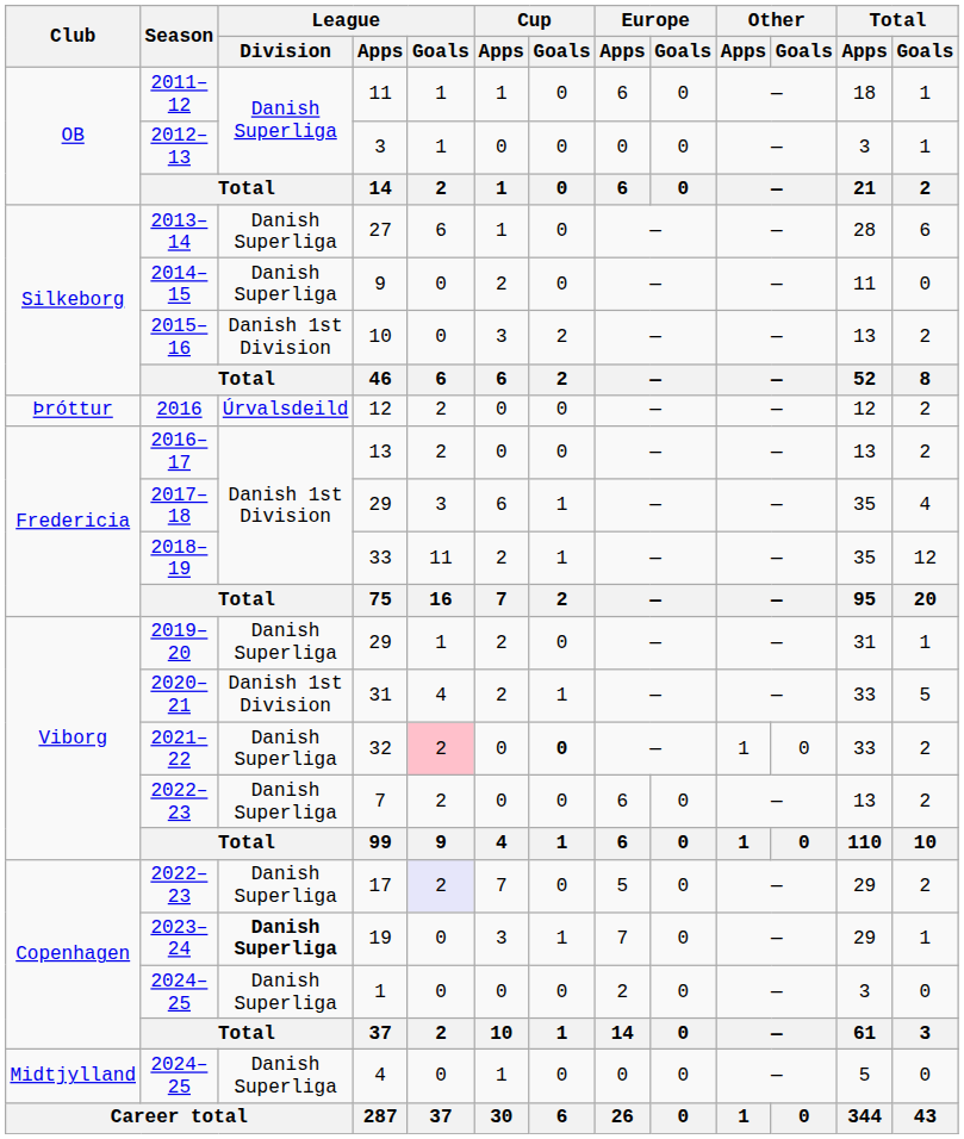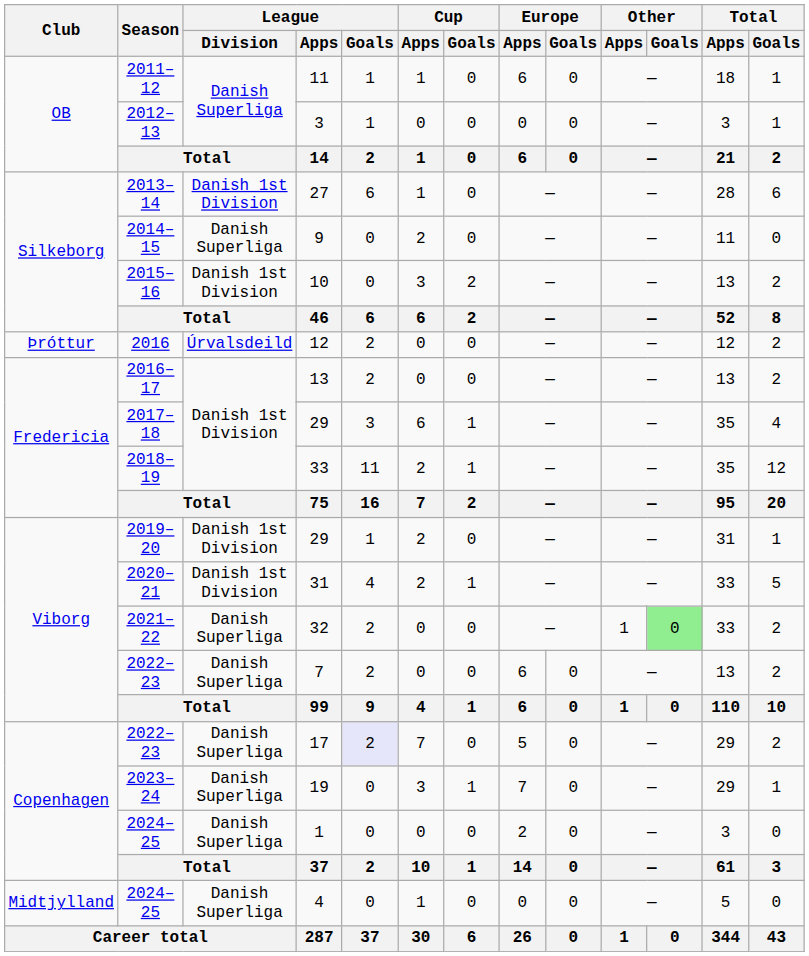 <table class="wikitable" style="text-align:center">
 <tr>
 <th rowspan="2">Club</th>
 <th rowspan="2">Season</th>
 <th colspan="3">League</th>
 <th colspan="2">Cup</th>
 <th colspan="2">Europe</th>
 <th colspan="2">Other</th>
 <th colspan="2">Total</th>
 </tr>
 <tr>
 <th>Division</th>
 <th>Apps</th>
 <th>Goals</th>
 <th>Apps</th>
 <th>Goals</th>
 <th>Apps</th>
 <th>Goals</th>
 <th>Apps</th>
 <th>Goals</th>
 <th>Apps</th>
 <th>Goals</th>
 </tr>
 <tr>
 <td rowspan="3"><a href='#'>OB</a></td>
 <td><a href='#'>2011–12</a></td>
 <td rowspan="2"><a href='#'>Danish Superliga</a></td>
 <td>11</td>
 <td>1</td>
 <td>1</td>
 <td>0</td>
 <td>6</td>
 <td>0</td>
 <td colspan="2">—</td>
 <td>18</td>
 <td>1</td>
 </tr>
 <tr>
 <td><a href='#'>2012–13</a></td>
 <td>3</td>
 <td>1</td>
 <td>0</td>
 <td>0</td>
 <td>0</td>
 <td>0</td>
 <td colspan="2">—</td>
 <td>3</td>
 <td>1</td>
 </tr>
 <tr>
 <th colspan="2">Total</th>
 <th>14</th>
 <th>2</th>
 <th>1</th>
 <th>0</th>
 <th>6</th>
 <th>0</th>
 <th colspan="2">—</th>
 <th>21</th>
 <th>2</th>
 </tr>
 <tr>
 <td rowspan="4"><a href='#'>Silkeborg</a></td>
 <td><a href='#'>2013–14</a></td>
-<td>Danish Superliga</td>
+<td><a href='#'>Danish 1st Division</a></td>
 <td>27</td>
 <td>6</td>
 <td>1</td>
 <td>0</td>
 <td colspan="2">—</td>
 <td colspan="2">—</td>
 <td>28</td>
 <td>6</td>
 </tr>
 <tr>
 <td><a href='#'>2014–15</a></td>
 <td>Danish Superliga</td>
 <td>9</td>
 <td>0</td>
 <td>2</td>
 <td>0</td>
 <td colspan="2">—</td>
 <td colspan="2">—</td>
 <td>11</td>
 <td>0</td>
 </tr>
 <tr>
 <td><a href='#'>2015–16</a></td>
 <td>Danish 1st Division</td>
 <td>10</td>
 <td>0</td>
 <td>3</td>
 <td>2</td>
 <td colspan="2">—</td>
 <td colspan="2">—</td>
 <td>13</td>
 <td>2</td>
 </tr>
 <tr>
 <th colspan="2">Total</th>
 <th>46</th>
 <th>6</th>
 <th>6</th>
 <th>2</th>
 <th colspan="2">—</th>
 <th colspan="2">—</th>
 <th>52</th>
 <th>8</th>
 </tr>
 <tr>
 <td><a href='#'>Þróttur</a></td>
 <td><a href='#'>2016</a></td>
 <td><a href='#'>Úrvalsdeild</a></td>
 <td>12</td>
 <td>2</td>
 <td>0</td>
 <td>0</td>
 <td colspan="2">—</td>
 <td colspan="2">—</td>
 <td>12</td>
 <td>2</td>
 </tr>
 <tr>
 <td rowspan="4"><a href='#'>Fredericia</a></td>
 <td><a href='#'>2016–17</a></td>
 <td rowspan="3">Danish 1st Division</td>
 <td>13</td>
 <td>2</td>
 <td>0</td>
 <td>0</td>
 <td colspan="2">—</td>
 <td colspan="2">—</td>
 <td>13</td>
 <td>2</td>
 </tr>
 <tr>
 <td><a href='#'>2017–18</a></td>
 <td>29</td>
 <td>3</td>
 <td>6</td>
 <td>1</td>
 <td colspan="2">—</td>
 <td colspan="2">—</td>
 <td>35</td>
 <td>4</td>
 </tr>
 <tr>
 <td><a href='#'>2018–19</a></td>
 <td>33</td>
 <td>11</td>
 <td>2</td>
 <td>1</td>
 <td colspan="2">—</td>
 <td colspan="2">—</td>
 <td>35</td>
 <td>12</td>
 </tr>
 <tr>
 <th colspan="2">Total</th>
 <th>75</th>
 <th>16</th>
 <th>7</th>
 <th>2</th>
 <th colspan="2">—</th>
 <th colspan="2">—</th>
 <th>95</th>
 <th>20</th>
 </tr>
 <tr>
 <td rowspan="5"><a href='#'>Viborg</a></td>
 <td><a href='#'>2019–20</a></td>
-<td>Danish Superliga</td>
+<td>Danish 1st Division</td>
 <td>29</td>
 <td>1</td>
 <td>2</td>
 <td>0</td>
 <td colspan="2">—</td>
 <td colspan="2">—</td>
 <td>31</td>
 <td>1</td>
 </tr>
 <tr>
 <td><a href='#'>2020–21</a></td>
 <td>Danish 1st Division</td>
 <td>31</td>
 <td>4</td>
 <td>2</td>
 <td>1</td>
 <td colspan="2">—</td>
 <td colspan="2">—</td>
 <td>33</td>
 <td>5</td>
 </tr>
 <tr>
 <td><a href='#'>2021–22</a></td>
 <td>Danish Superliga</td>
 <td>32</td>
-<td style="background: pink;">2</td>
+<td>2</td>
 <td>0</td>
-<td><strong>0</strong></td>
+<td>0</td>
 <td colspan="2">—</td>
 <td>1</td>
-<td>0</td>
+<td style="background: lightgreen;">0</td>
 <td>33</td>
 <td>2</td>
 </tr>
 <tr>
 <td><a href='#'>2022–23</a></td>
 <td>Danish Superliga</td>
 <td>7</td>
 <td>2</td>
 <td>0</td>
 <td>0</td>
 <td>6</td>
 <td>0</td>
 <td colspan="2">—</td>
 <td>13</td>
 <td>2</td>
 </tr>
 <tr>
 <th colspan="2">Total</th>
 <th>99</th>
 <th>9</th>
 <th>4</th>
 <th>1</th>
 <th>6</th>
 <th>0</th>
 <th>1</th>
 <th>0</th>
 <th>110</th>
 <th>10</th>
 </tr>
 <tr>
 <td rowspan="4"><a href='#'>Copenhagen</a></td>
 <td><a href='#'>2022–23</a></td>
 <td>Danish Superliga</td>
 <td>17</td>
 <td style="background: lavender;">2</td>
 <td>7</td>
 <td>0</td>
 <td>5</td>
 <td>0</td>
 <td colspan="2">—</td>
 <td>29</td>
 <td>2</td>
 </tr>
 <tr>
 <td><a href='#'>2023–24</a></td>
-<td><strong>Danish Superliga</strong></td>
+<td>Danish Superliga</td>
 <td>19</td>
 <td>0</td>
 <td>3</td>
 <td>1</td>
 <td>7</td>
 <td>0</td>
 <td colspan="2">—</td>
 <td>29</td>
 <td>1</td>
 </tr>
 <tr>
 <td><a href='#'>2024–25</a></td>
 <td>Danish Superliga</td>
 <td>1</td>
 <td>0</td>
 <td>0</td>
 <td>0</td>
 <td>2</td>
 <td>0</td>
 <td colspan="2">—</td>
 <td>3</td>
 <td>0</td>
 </tr>
 <tr>
 <th colspan="2">Total</th>
 <th>37</th>
 <th>2</th>
 <th>10</th>
 <th>1</th>
 <th>14</th>
 <th>0</th>
 <th colspan="2">—</th>
 <th>61</th>
 <th>3</th>
 </tr>
 <tr>
 <td><a href='#'>Midtjylland</a></td>
 <td><a href='#'>2024–25</a></td>
 <td>Danish Superliga</td>
 <td>4</td>
 <td>0</td>
 <td>1</td>
 <td>0</td>
 <td>0</td>
 <td>0</td>
 <td colspan="2">—</td>
 <td>5</td>
 <td>0</td>
 </tr>
 <tr>
 <th colspan="3">Career total</th>
 <th>287</th>
 <th>37</th>
 <th>30</th>
 <th>6</th>
 <th>26</th>
 <th>0</th>
 <th>1</th>
 <th>0</th>
 <th>344</th>
 <th>43</th>
 </tr>
 </table>
